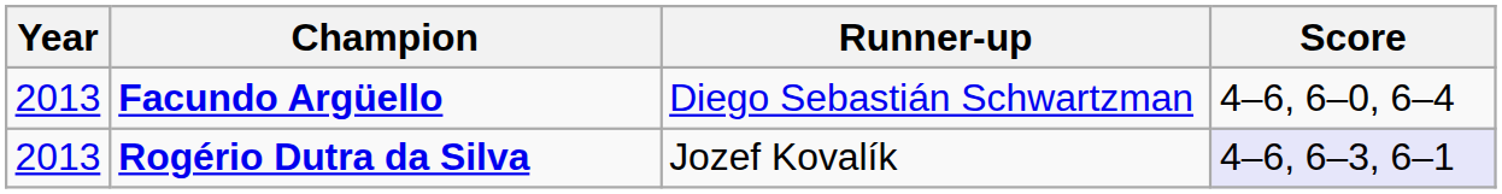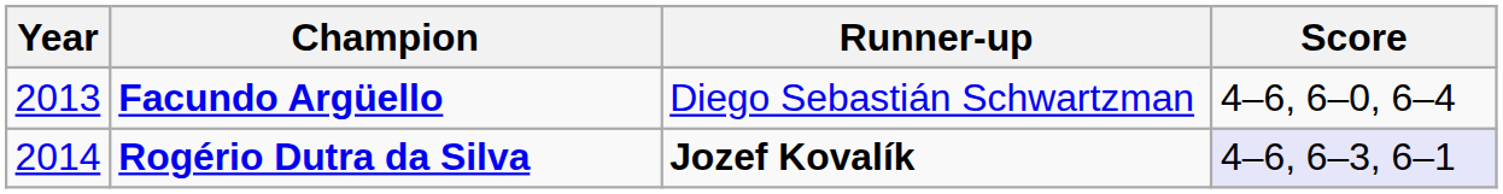 <table class="wikitable" style="font-size:90%">
 <tr>
 <th>Year</th>
 <th width="200">Champion</th>
 <th width="200">Runner-up</th>
 <th width="100">Score</th>
 </tr>
 <tr>
 <td><a href='#'>2013</a></td>
 <td> <strong><a href='#'>Facundo Argüello</a></strong></td>
 <td> <a href='#'>Diego Sebastián Schwartzman</a></td>
 <td>4–6, 6–0, 6–4</td>
 </tr>
 <tr>
-<td><a href='#'>2013</a></td>
+<td><a href='#'>2014</a></td>
 <td> <strong><a href='#'>Rogério Dutra da Silva</a></strong></td>
-<td> Jozef Kovalík</td>
+<td><strong> Jozef Kovalík</strong></td>
 <td style="background: lavender;">4–6, 6–3, 6–1</td>
 </tr>
 </table>
